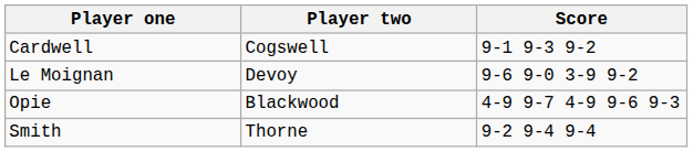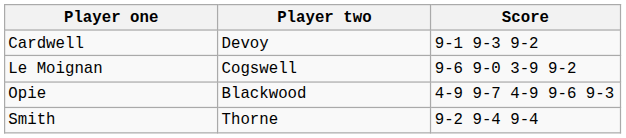 <table class="wikitable">
 <tr>
 <th width=170>Player one</th>
 <th width=170>Player two</th>
 <th width=150>Score</th>
 </tr>
 <tr>
 <td> Cardwell</td>
-<td> Cogswell</td>
+<td> Devoy</td>
 <td>9-1 9-3 9-2</td>
 </tr>
 <tr>
 <td> Le Moignan</td>
-<td> Devoy</td>
+<td> Cogswell</td>
 <td>9-6 9-0 3-9 9-2</td>
 </tr>
 <tr>
 <td> Opie</td>
 <td> Blackwood</td>
 <td>4-9 9-7 4-9 9-6 9-3</td>
 </tr>
 <tr>
 <td> Smith</td>
 <td> Thorne</td>
 <td>9-2 9-4 9-4</td>
 </tr>
 </table>
